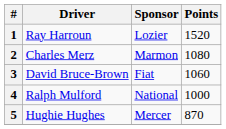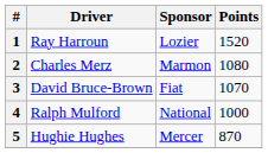 <table class="wikitable">
 <tr>
 <th> # </th>
 <th>Driver</th>
 <th>Sponsor</th>
 <th>Points</th>
 </tr>
 <tr>
 <th>1</th>
 <td><a href='#'>Ray Harroun</a></td>
 <td><a href='#'>Lozier</a></td>
 <td>1520</td>
 </tr>
 <tr>
 <th>2</th>
 <td><a href='#'>Charles Merz</a></td>
 <td><a href='#'>Marmon</a></td>
 <td>1080</td>
 </tr>
 <tr>
 <th>3</th>
 <td><a href='#'>David Bruce-Brown</a></td>
 <td><a href='#'>Fiat</a></td>
-<td>1060</td>
+<td>1070</td>
 </tr>
 <tr>
 <th>4</th>
 <td><a href='#'>Ralph Mulford</a></td>
 <td><a href='#'>National</a></td>
 <td>1000</td>
 </tr>
 <tr>
 <th>5</th>
 <td><a href='#'>Hughie Hughes</a></td>
 <td><a href='#'>Mercer</a></td>
 <td>870</td>
 </tr>
 <tr>
 </tr>
 </table>
